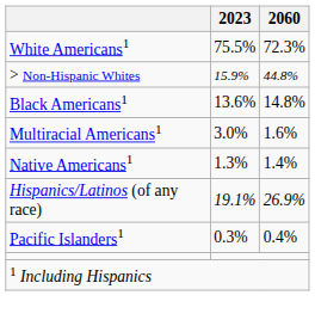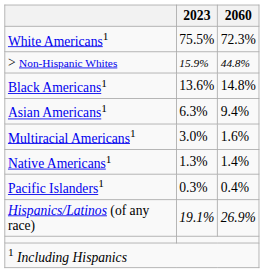 <table class="wikitable" style="float:right; margin:1em auto 1em auto; width:300px;">
 <tr>
 <th></th>
 <th>2023</th>
 <th>2060</th>
 </tr>
 <tr>
 <td><a href='#'>White Americans</a><sup>1</sup></td>
 <td>75.5%</td>
 <td>72.3%</td>
 </tr>
 <tr>
 <td>> <small><a href='#'>Non-Hispanic Whites</a></small></td>
 <td><small><em>15.9%</em></small></td>
 <td><small><em>44.8%</em></small></td>
 </tr>
 <tr>
 <td><a href='#'>Black Americans</a><sup>1</sup></td>
 <td>13.6%</td>
 <td>14.8%</td>
 </tr>
 <tr>
+<td><a href='#'>Asian Americans</a><sup>1</sup></td>
+<td>6.3%</td>
+<td>9.4%</td>
+</tr>
+<tr>
 <td><a href='#'>Multiracial Americans</a><sup>1</sup></td>
 <td>3.0%</td>
 <td>1.6%</td>
 </tr>
 <tr>
 <td><a href='#'>Native Americans</a><sup>1</sup></td>
 <td>1.3%</td>
 <td>1.4%</td>
 </tr>
 <tr>
+<td><a href='#'>Pacific Islanders</a><sup>1</sup></td>
+<td>0.3%</td>
+<td>0.4%</td>
+</tr>
+<tr>
 <td><em><a href='#'>Hispanics/Latinos</a></em> (of any race)</td>
 <td><em>19.1%</em></td>
 <td><em>26.9%</em></td>
-</tr>
-<tr>
-<td><a href='#'>Pacific Islanders</a><sup>1</sup></td>
-<td>0.3%</td>
-<td>0.4%</td>
 </tr>
 <tr>
 <td></td>
 </tr>
 <tr class="sortbottom">
 <td colspan="3"><sup>1</sup> <em>Including Hispanics</em></td>
 </tr>
 </table>
